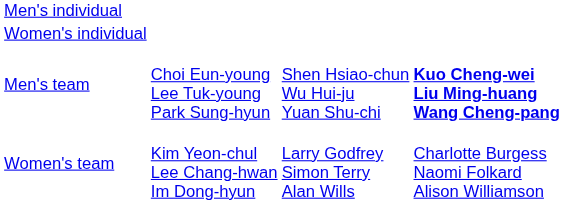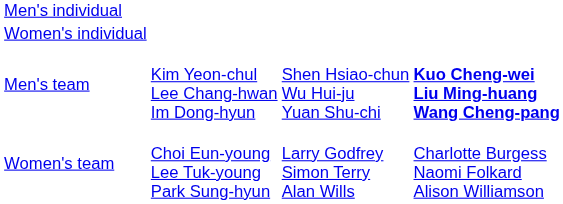 <table>
 <tr>
 <td><a href='#'>Men's individual</a></td>
 <td></td>
 <td></td>
 <td></td>
 </tr>
 <tr>
 <td><a href='#'>Women's individual</a></td>
 <td></td>
 <td></td>
 <td></td>
 </tr>
 <tr>
 <td><a href='#'>Men's team</a></td>
-<td> <br> <a href='#'>Choi Eun-young</a> <br> <a href='#'>Lee Tuk-young</a> <br> <a href='#'>Park Sung-hyun</a></td>
+<td> <br> <a href='#'>Kim Yeon-chul</a> <br> <a href='#'>Lee Chang-hwan</a> <br> <a href='#'>Im Dong-hyun</a></td>
 <td> <br> <a href='#'>Shen Hsiao-chun</a> <br> <a href='#'>Wu Hui-ju</a> <br> <a href='#'>Yuan Shu-chi</a></td>
 <td><strong> <br> <a href='#'>Kuo Cheng-wei</a> <br> <a href='#'>Liu Ming-huang</a> <br> <a href='#'>Wang Cheng-pang</a></strong></td>
 </tr>
 <tr>
 <td><a href='#'>Women's team</a></td>
-<td> <br> <a href='#'>Kim Yeon-chul</a> <br> <a href='#'>Lee Chang-hwan</a> <br> <a href='#'>Im Dong-hyun</a></td>
+<td> <br> <a href='#'>Choi Eun-young</a> <br> <a href='#'>Lee Tuk-young</a> <br> <a href='#'>Park Sung-hyun</a></td>
 <td> <br> <a href='#'>Larry Godfrey</a> <br> <a href='#'>Simon Terry</a> <br> <a href='#'>Alan Wills</a></td>
 <td> <br> <a href='#'>Charlotte Burgess</a> <br> <a href='#'>Naomi Folkard</a> <br> <a href='#'>Alison Williamson</a></td>
 </tr>
 <tr>
 </tr>
 </table>
